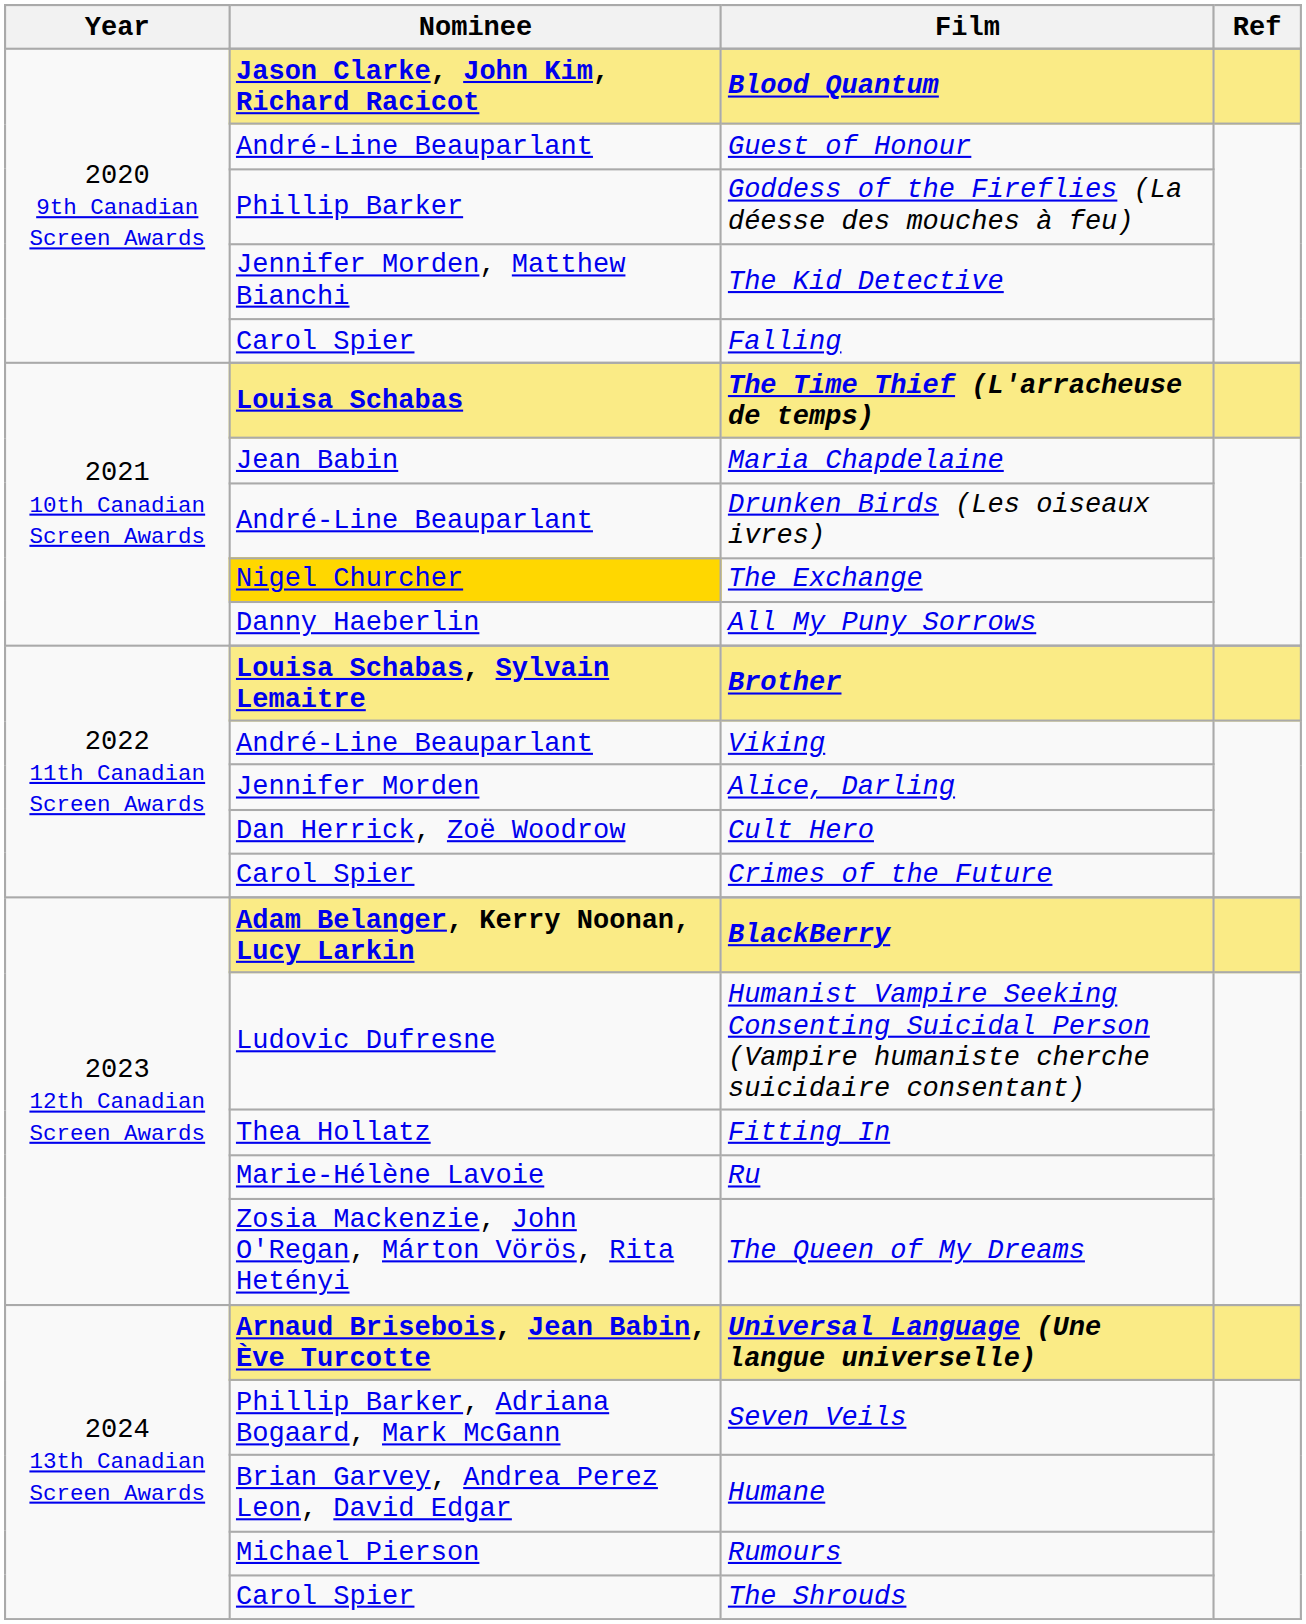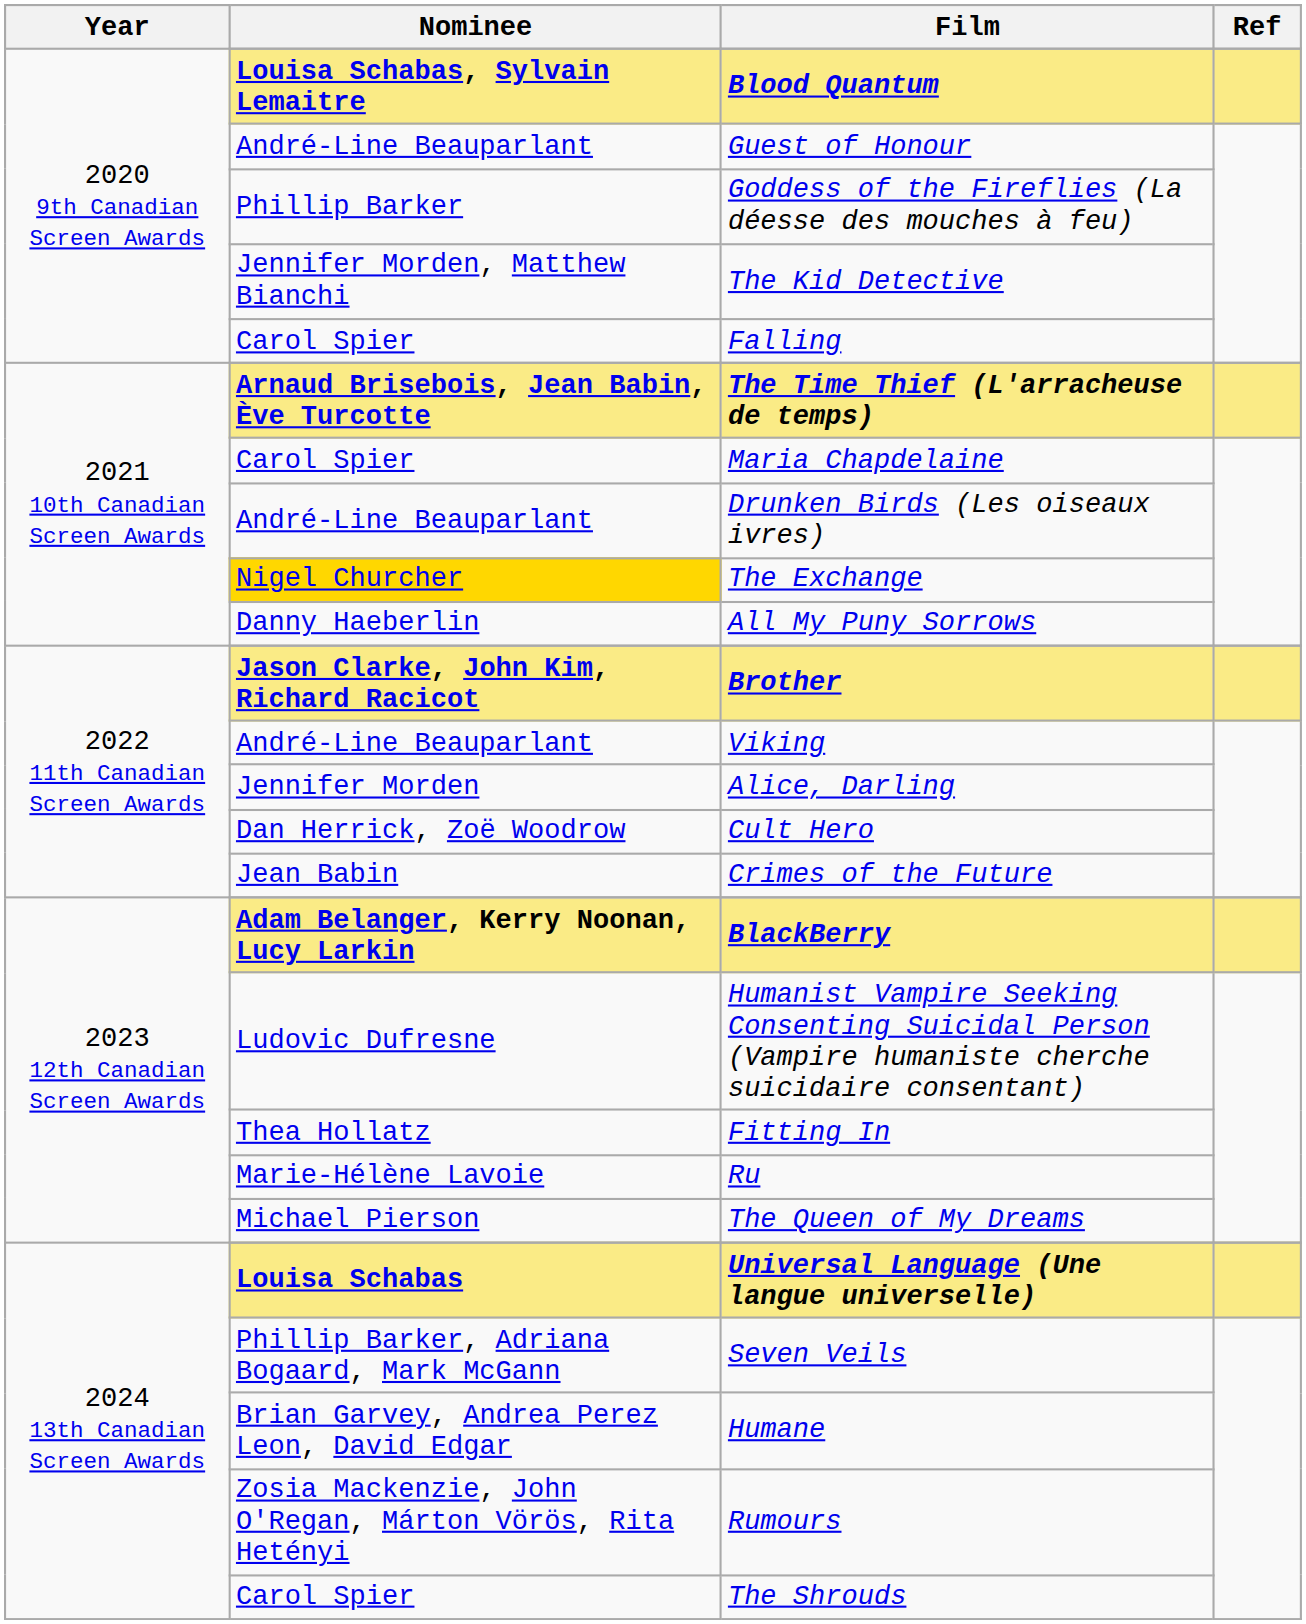 <table class="wikitable" style="width:100%;">
 <tr style="background:#bebebe;">
 <th style="width:8%;">Year</th>
 <th style="width:19%;">Nominee</th>
 <th style="width:19%;">Film</th>
 <th style="width:2%;">Ref</th>
 </tr>
 <tr>
 <td rowspan="6" align="center">2020 <br> <small><a href='#'>9th Canadian Screen Awards</a></small></td>
 </tr>
 <tr style="background:#FAEB86;">
-<td><strong><a href='#'>Jason Clarke</a>, <a href='#'>John Kim</a>, <a href='#'>Richard Racicot</a></strong></td>
+<td><strong><a href='#'>Louisa Schabas</a>, <a href='#'>Sylvain Lemaitre</a></strong></td>
 <td><strong><em><a href='#'>Blood Quantum</a></em></strong></td>
 <td></td>
 </tr>
 <tr>
 <td><a href='#'>André-Line Beauparlant</a></td>
 <td><em><a href='#'>Guest of Honour</a></em></td>
 <td rowspan=4></td>
 </tr>
 <tr>
 <td><a href='#'>Phillip Barker</a></td>
 <td><em><a href='#'>Goddess of the Fireflies</a> (La déesse des mouches à feu)</em></td>
 </tr>
 <tr>
 <td><a href='#'>Jennifer Morden</a>, <a href='#'>Matthew Bianchi</a></td>
 <td><em><a href='#'>The Kid Detective</a></em></td>
 </tr>
 <tr>
 <td><a href='#'>Carol Spier</a></td>
 <td><em><a href='#'>Falling</a></em></td>
 </tr>
 <tr>
 <td rowspan="6" align="center">2021 <br> <small><a href='#'>10th Canadian Screen Awards</a></small></td>
 </tr>
 <tr style="background:#FAEB86;">
-<td><strong><a href='#'>Louisa Schabas</a></strong></td>
+<td><strong><a href='#'>Arnaud Brisebois</a>, <a href='#'>Jean Babin</a>, <a href='#'>Ève Turcotte</a></strong></td>
 <td><strong><em><a href='#'>The Time Thief</a> (L'arracheuse de temps)</em></strong></td>
 <td></td>
 </tr>
 <tr>
-<td><a href='#'>Jean Babin</a></td>
+<td><a href='#'>Carol Spier</a></td>
 <td><em><a href='#'>Maria Chapdelaine</a></em></td>
 <td rowspan=4></td>
 </tr>
 <tr>
 <td><a href='#'>André-Line Beauparlant</a></td>
 <td><em><a href='#'>Drunken Birds</a> (Les oiseaux ivres)</em></td>
 </tr>
 <tr>
 <td style="background: gold;"><a href='#'>Nigel Churcher</a></td>
 <td><em><a href='#'>The Exchange</a></em></td>
 </tr>
 <tr>
 <td><a href='#'>Danny Haeberlin</a></td>
 <td><em><a href='#'>All My Puny Sorrows</a></em></td>
 </tr>
 <tr>
 <td rowspan="6" align="center">2022 <br> <small><a href='#'>11th Canadian Screen Awards</a></small></td>
 </tr>
 <tr style="background:#FAEB86;">
-<td><strong><a href='#'>Louisa Schabas</a>, <a href='#'>Sylvain Lemaitre</a></strong></td>
+<td><strong><a href='#'>Jason Clarke</a>, <a href='#'>John Kim</a>, <a href='#'>Richard Racicot</a></strong></td>
 <td><strong><em><a href='#'>Brother</a></em></strong></td>
 <td></td>
 </tr>
 <tr>
 <td><a href='#'>André-Line Beauparlant</a></td>
 <td><em><a href='#'>Viking</a></em></td>
 <td rowspan=4></td>
 </tr>
 <tr>
 <td><a href='#'>Jennifer Morden</a></td>
 <td><em><a href='#'>Alice, Darling</a></em></td>
 </tr>
 <tr>
 <td><a href='#'>Dan Herrick</a>, <a href='#'>Zoë Woodrow</a></td>
 <td><em><a href='#'>Cult Hero</a></em></td>
 </tr>
 <tr>
-<td><a href='#'>Carol Spier</a></td>
+<td><a href='#'>Jean Babin</a></td>
 <td><em><a href='#'>Crimes of the Future</a></em></td>
 </tr>
 <tr>
 <td rowspan="6" align="center">2023 <br> <small><a href='#'>12th Canadian Screen Awards</a></small></td>
 </tr>
 <tr style="background:#FAEB86;">
 <td><strong><a href='#'>Adam Belanger</a>, Kerry Noonan, <a href='#'>Lucy Larkin</a></strong></td>
 <td><strong><em><a href='#'>BlackBerry</a></em></strong></td>
 <td></td>
 </tr>
 <tr>
 <td><a href='#'>Ludovic Dufresne</a></td>
 <td><em><a href='#'>Humanist Vampire Seeking Consenting Suicidal Person</a> (Vampire humaniste cherche suicidaire consentant)</em></td>
 <td rowspan=4></td>
 </tr>
 <tr>
 <td><a href='#'>Thea Hollatz</a></td>
 <td><em><a href='#'>Fitting In</a></em></td>
 </tr>
 <tr>
 <td><a href='#'>Marie-Hélène Lavoie</a></td>
 <td><em><a href='#'>Ru</a></em></td>
 </tr>
 <tr>
-<td><a href='#'>Zosia Mackenzie</a>, <a href='#'>John O'Regan</a>, <a href='#'>Márton Vörös</a>, <a href='#'>Rita Hetényi</a></td>
+<td><a href='#'>Michael Pierson</a></td>
 <td><em><a href='#'>The Queen of My Dreams</a></em></td>
 </tr>
 <tr>
 <td rowspan="6" align="center">2024 <br> <small><a href='#'>13th Canadian Screen Awards</a></small></td>
 </tr>
 <tr style="background:#FAEB86;">
-<td><strong><a href='#'>Arnaud Brisebois</a>, <a href='#'>Jean Babin</a>, <a href='#'>Ève Turcotte</a></strong></td>
+<td><strong><a href='#'>Louisa Schabas</a></strong></td>
 <td><strong><em><a href='#'>Universal Language</a> (Une langue universelle)</em></strong></td>
 <td></td>
 </tr>
 <tr>
 <td><a href='#'>Phillip Barker</a>, <a href='#'>Adriana Bogaard</a>, <a href='#'>Mark McGann</a></td>
 <td><em><a href='#'>Seven Veils</a></em></td>
 <td rowspan=5></td>
 </tr>
 <tr>
 <td><a href='#'>Brian Garvey</a>, <a href='#'>Andrea Perez Leon</a>, <a href='#'>David Edgar</a></td>
 <td><em><a href='#'>Humane</a></em></td>
 </tr>
 <tr>
-<td><a href='#'>Michael Pierson</a></td>
+<td><a href='#'>Zosia Mackenzie</a>, <a href='#'>John O'Regan</a>, <a href='#'>Márton Vörös</a>, <a href='#'>Rita Hetényi</a></td>
 <td><em><a href='#'>Rumours</a></em></td>
 </tr>
 <tr>
 <td><a href='#'>Carol Spier</a></td>
 <td><em><a href='#'>The Shrouds</a></em></td>
 </tr>
 </table>
